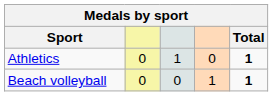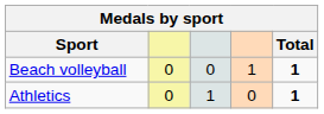 <table class="wikitable" style="font-size:90%; text-align:center;">
 <tr>
 <th colspan="5">Medals by sport</th>
 </tr>
 <tr>
 <th width="120">Sport</th>
 <th scope="col" width="30" style="background:#F7F6A8;"></th>
 <th scope="col" width="30" style="background:#DCE5E5;"></th>
 <th scope="col" width="30" style="background:#FFDAB9;"></th>
 <th width="30">Total</th>
 </tr>
 <tr>
+<td align="left"><a href='#'>Beach volleyball</a></td>
+<td style="background:#F7F6A8;">0</td>
+<td style="background:#DCE5E5;">0</td>
+<td style="background:#FFDAB9;">1</td>
+<td><strong>1</strong></td>
+</tr>
+<tr>
 <td align="left"><a href='#'>Athletics</a></td>
 <td style="background:#F7F6A8;">0</td>
 <td style="background:#DCE5E5;">1</td>
 <td style="background:#FFDAB9;">0</td>
 <td><strong>1</strong></td>
 </tr>
-<tr>
-<td align="left"><a href='#'>Beach volleyball</a></td>
-<td style="background:#F7F6A8;">0</td>
-<td style="background:#DCE5E5;">0</td>
-<td style="background:#FFDAB9;">1</td>
-<td><strong>1</strong></td>
-</tr>
 </table>
